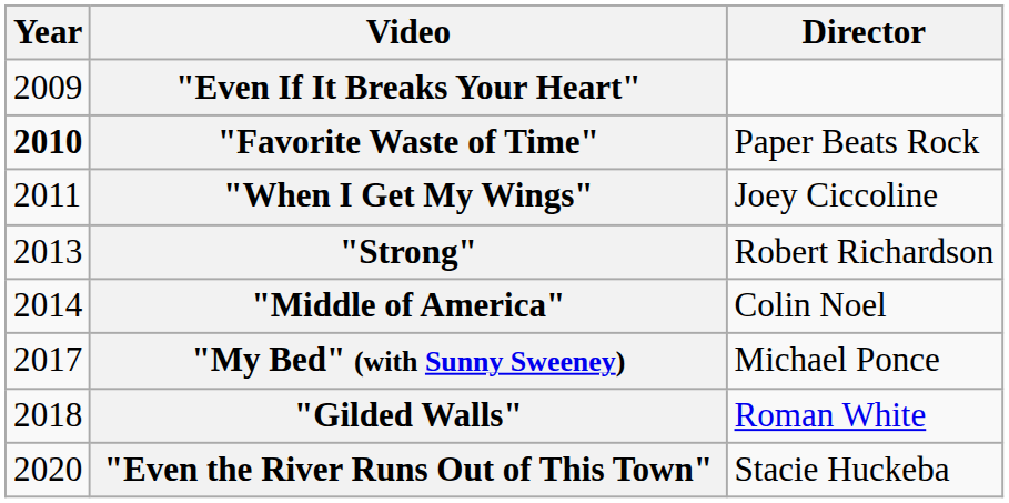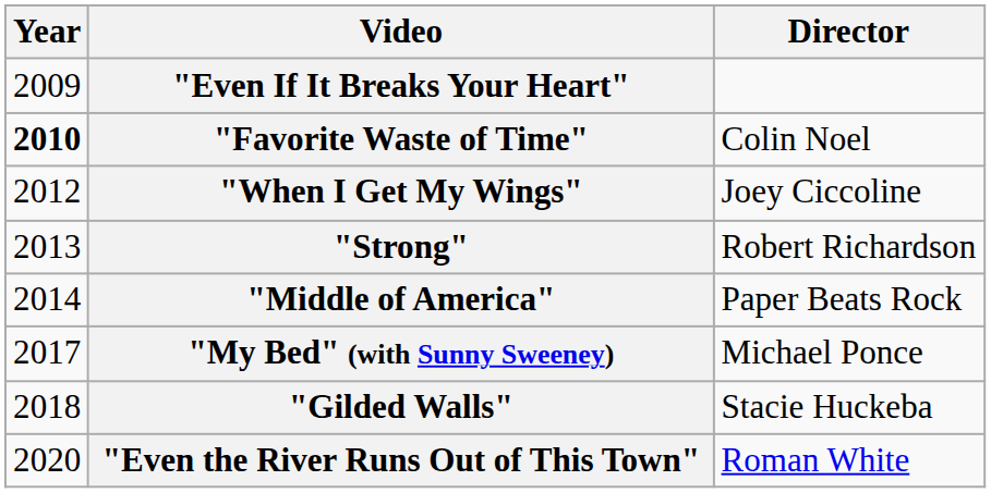 <table class="wikitable plainrowheaders">
 <tr>
 <th>Year</th>
 <th style="width:18em;">Video</th>
 <th>Director</th>
 </tr>
 <tr>
 <td>2009</td>
 <th scope="row">"Even If It Breaks Your Heart"</th>
 <td></td>
 </tr>
 <tr>
 <td><strong>2010</strong></td>
 <th scope="row">"Favorite Waste of Time"</th>
-<td>Paper Beats Rock</td>
+<td>Colin Noel</td>
 </tr>
 <tr>
-<td>2011</td>
+<td>2012</td>
 <th scope="row">"When I Get My Wings"</th>
 <td>Joey Ciccoline</td>
 </tr>
 <tr>
 <td>2013</td>
 <th scope="row">"Strong"</th>
 <td>Robert Richardson</td>
 </tr>
 <tr>
 <td>2014</td>
 <th scope="row">"Middle of America"</th>
-<td>Colin Noel</td>
+<td>Paper Beats Rock</td>
 </tr>
 <tr>
 <td>2017</td>
 <th scope="row">"My Bed" <small>(with <a href='#'>Sunny Sweeney</a>)</small></th>
 <td>Michael Ponce</td>
 </tr>
 <tr>
 <td>2018</td>
 <th scope="row">"Gilded Walls"</th>
-<td><a href='#'>Roman White</a></td>
+<td>Stacie Huckeba</td>
 </tr>
 <tr>
 <td>2020</td>
 <th scope="row">"Even the River Runs Out of This Town"</th>
-<td>Stacie Huckeba</td>
+<td><a href='#'>Roman White</a></td>
 </tr>
 </table>
